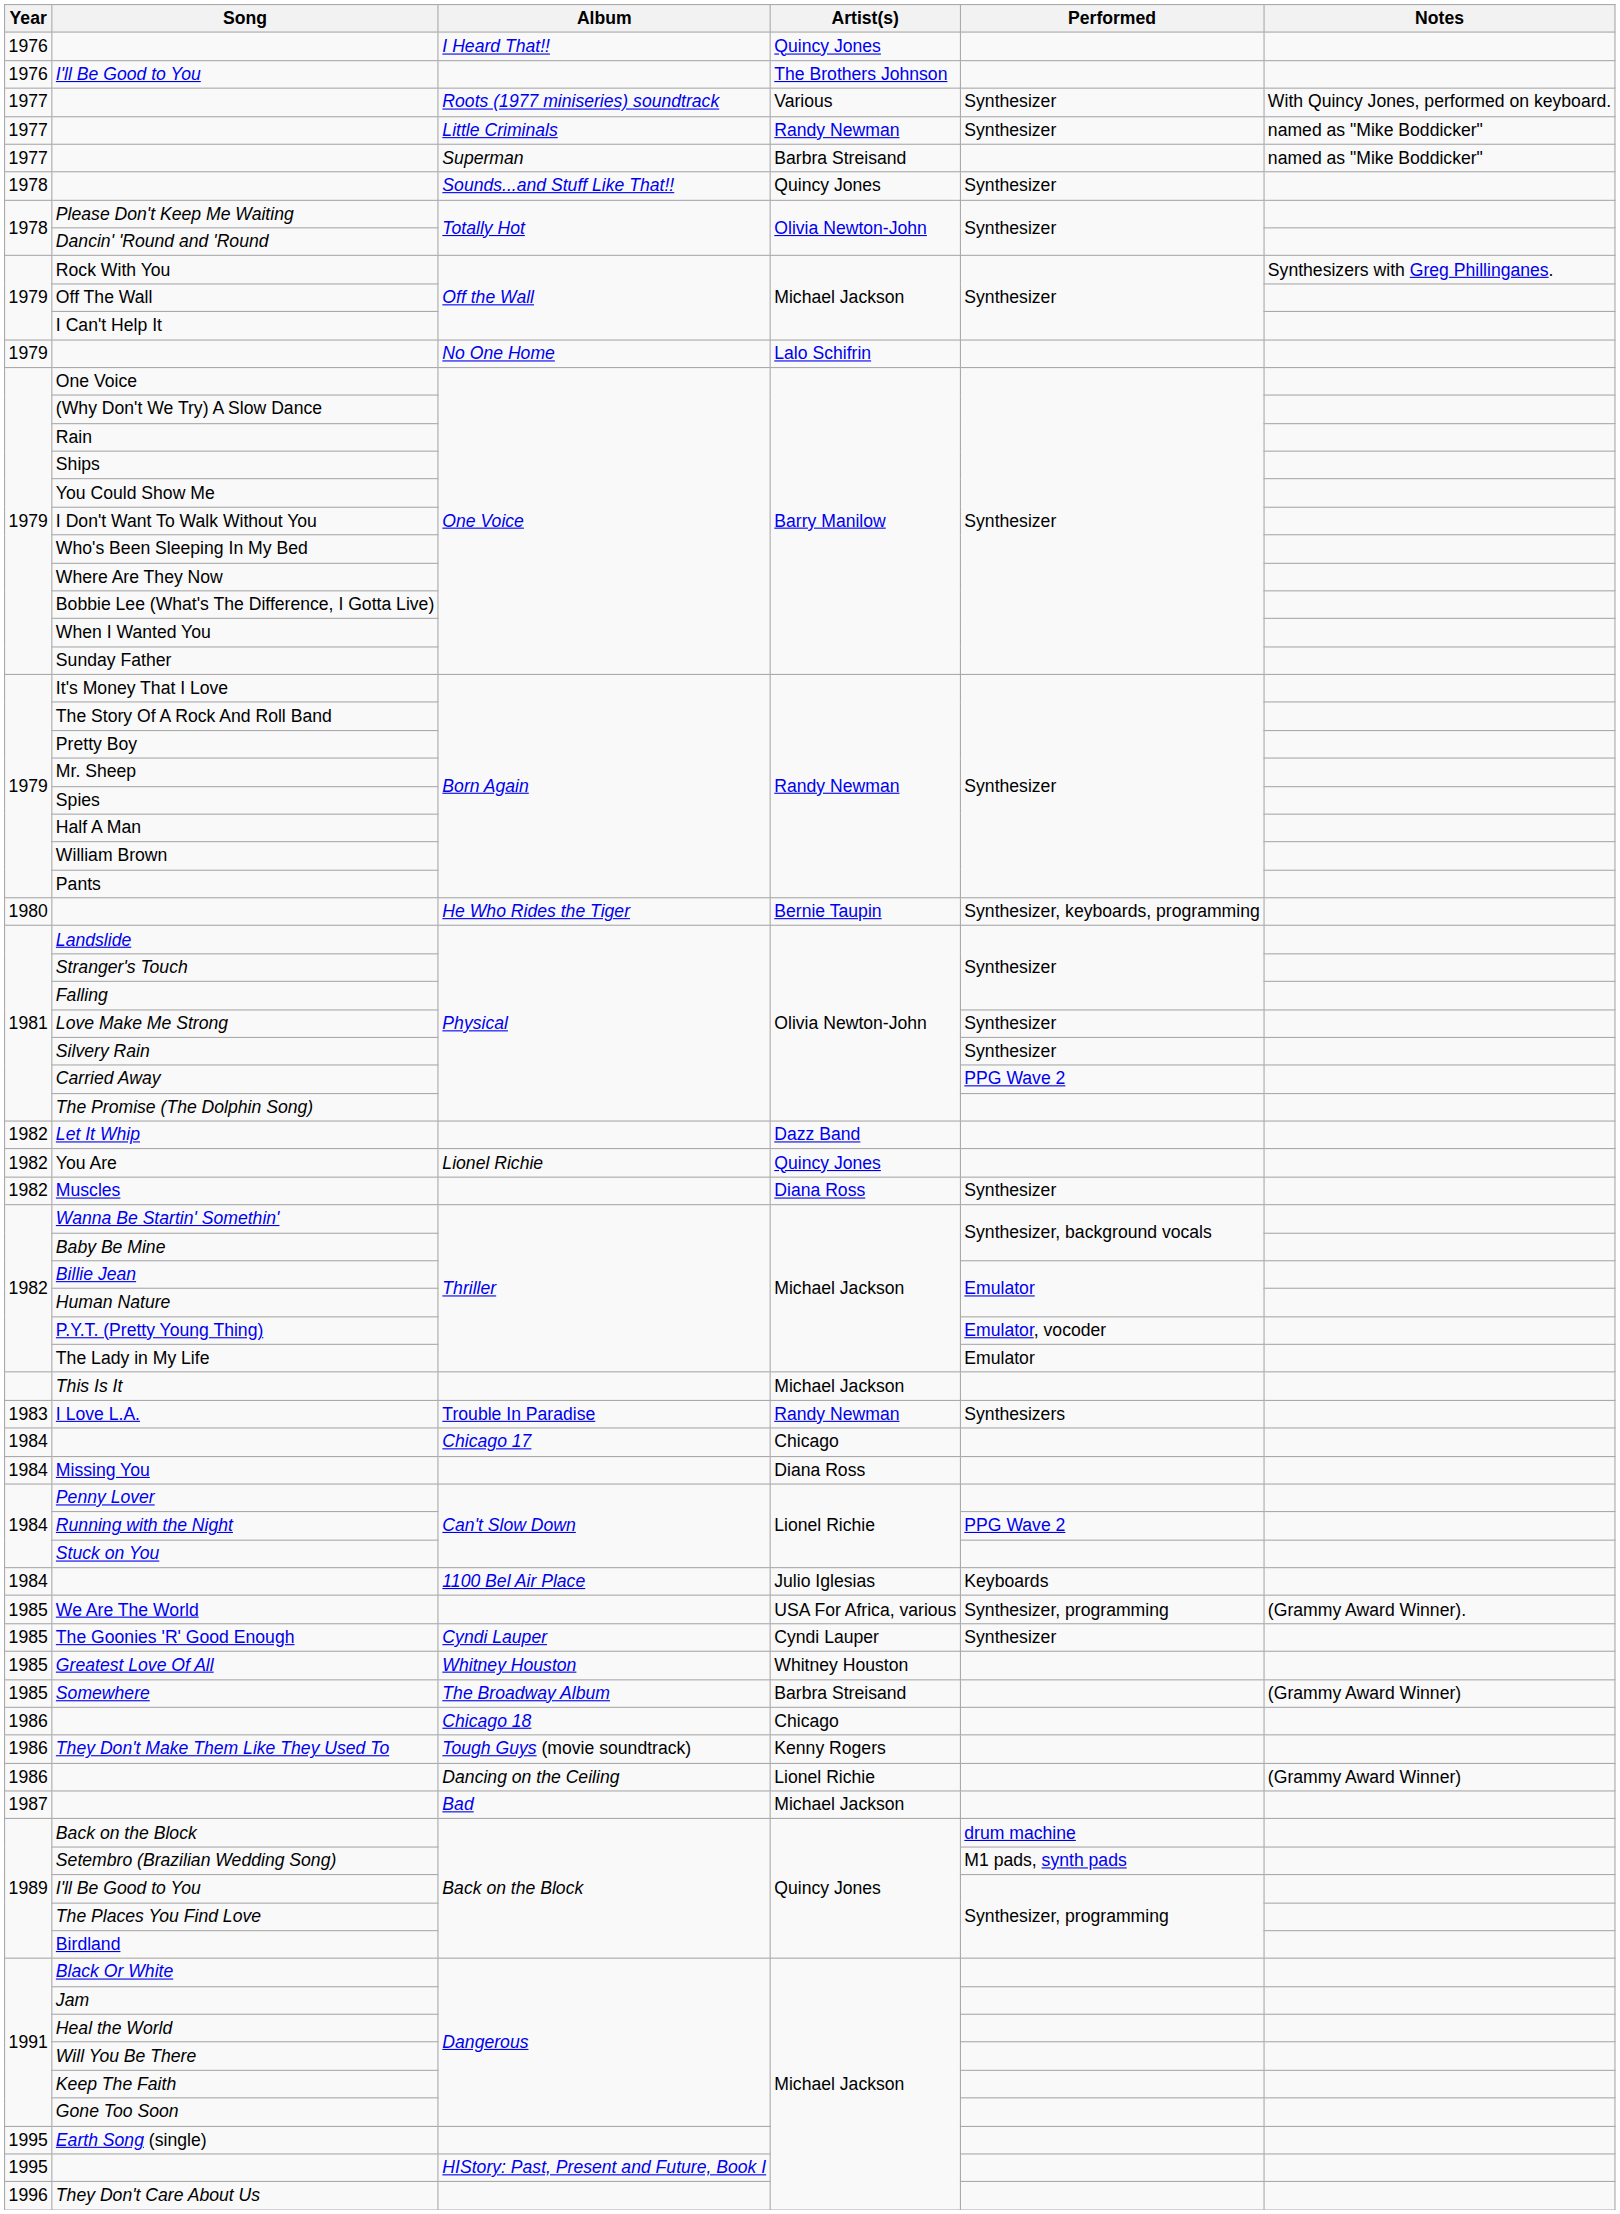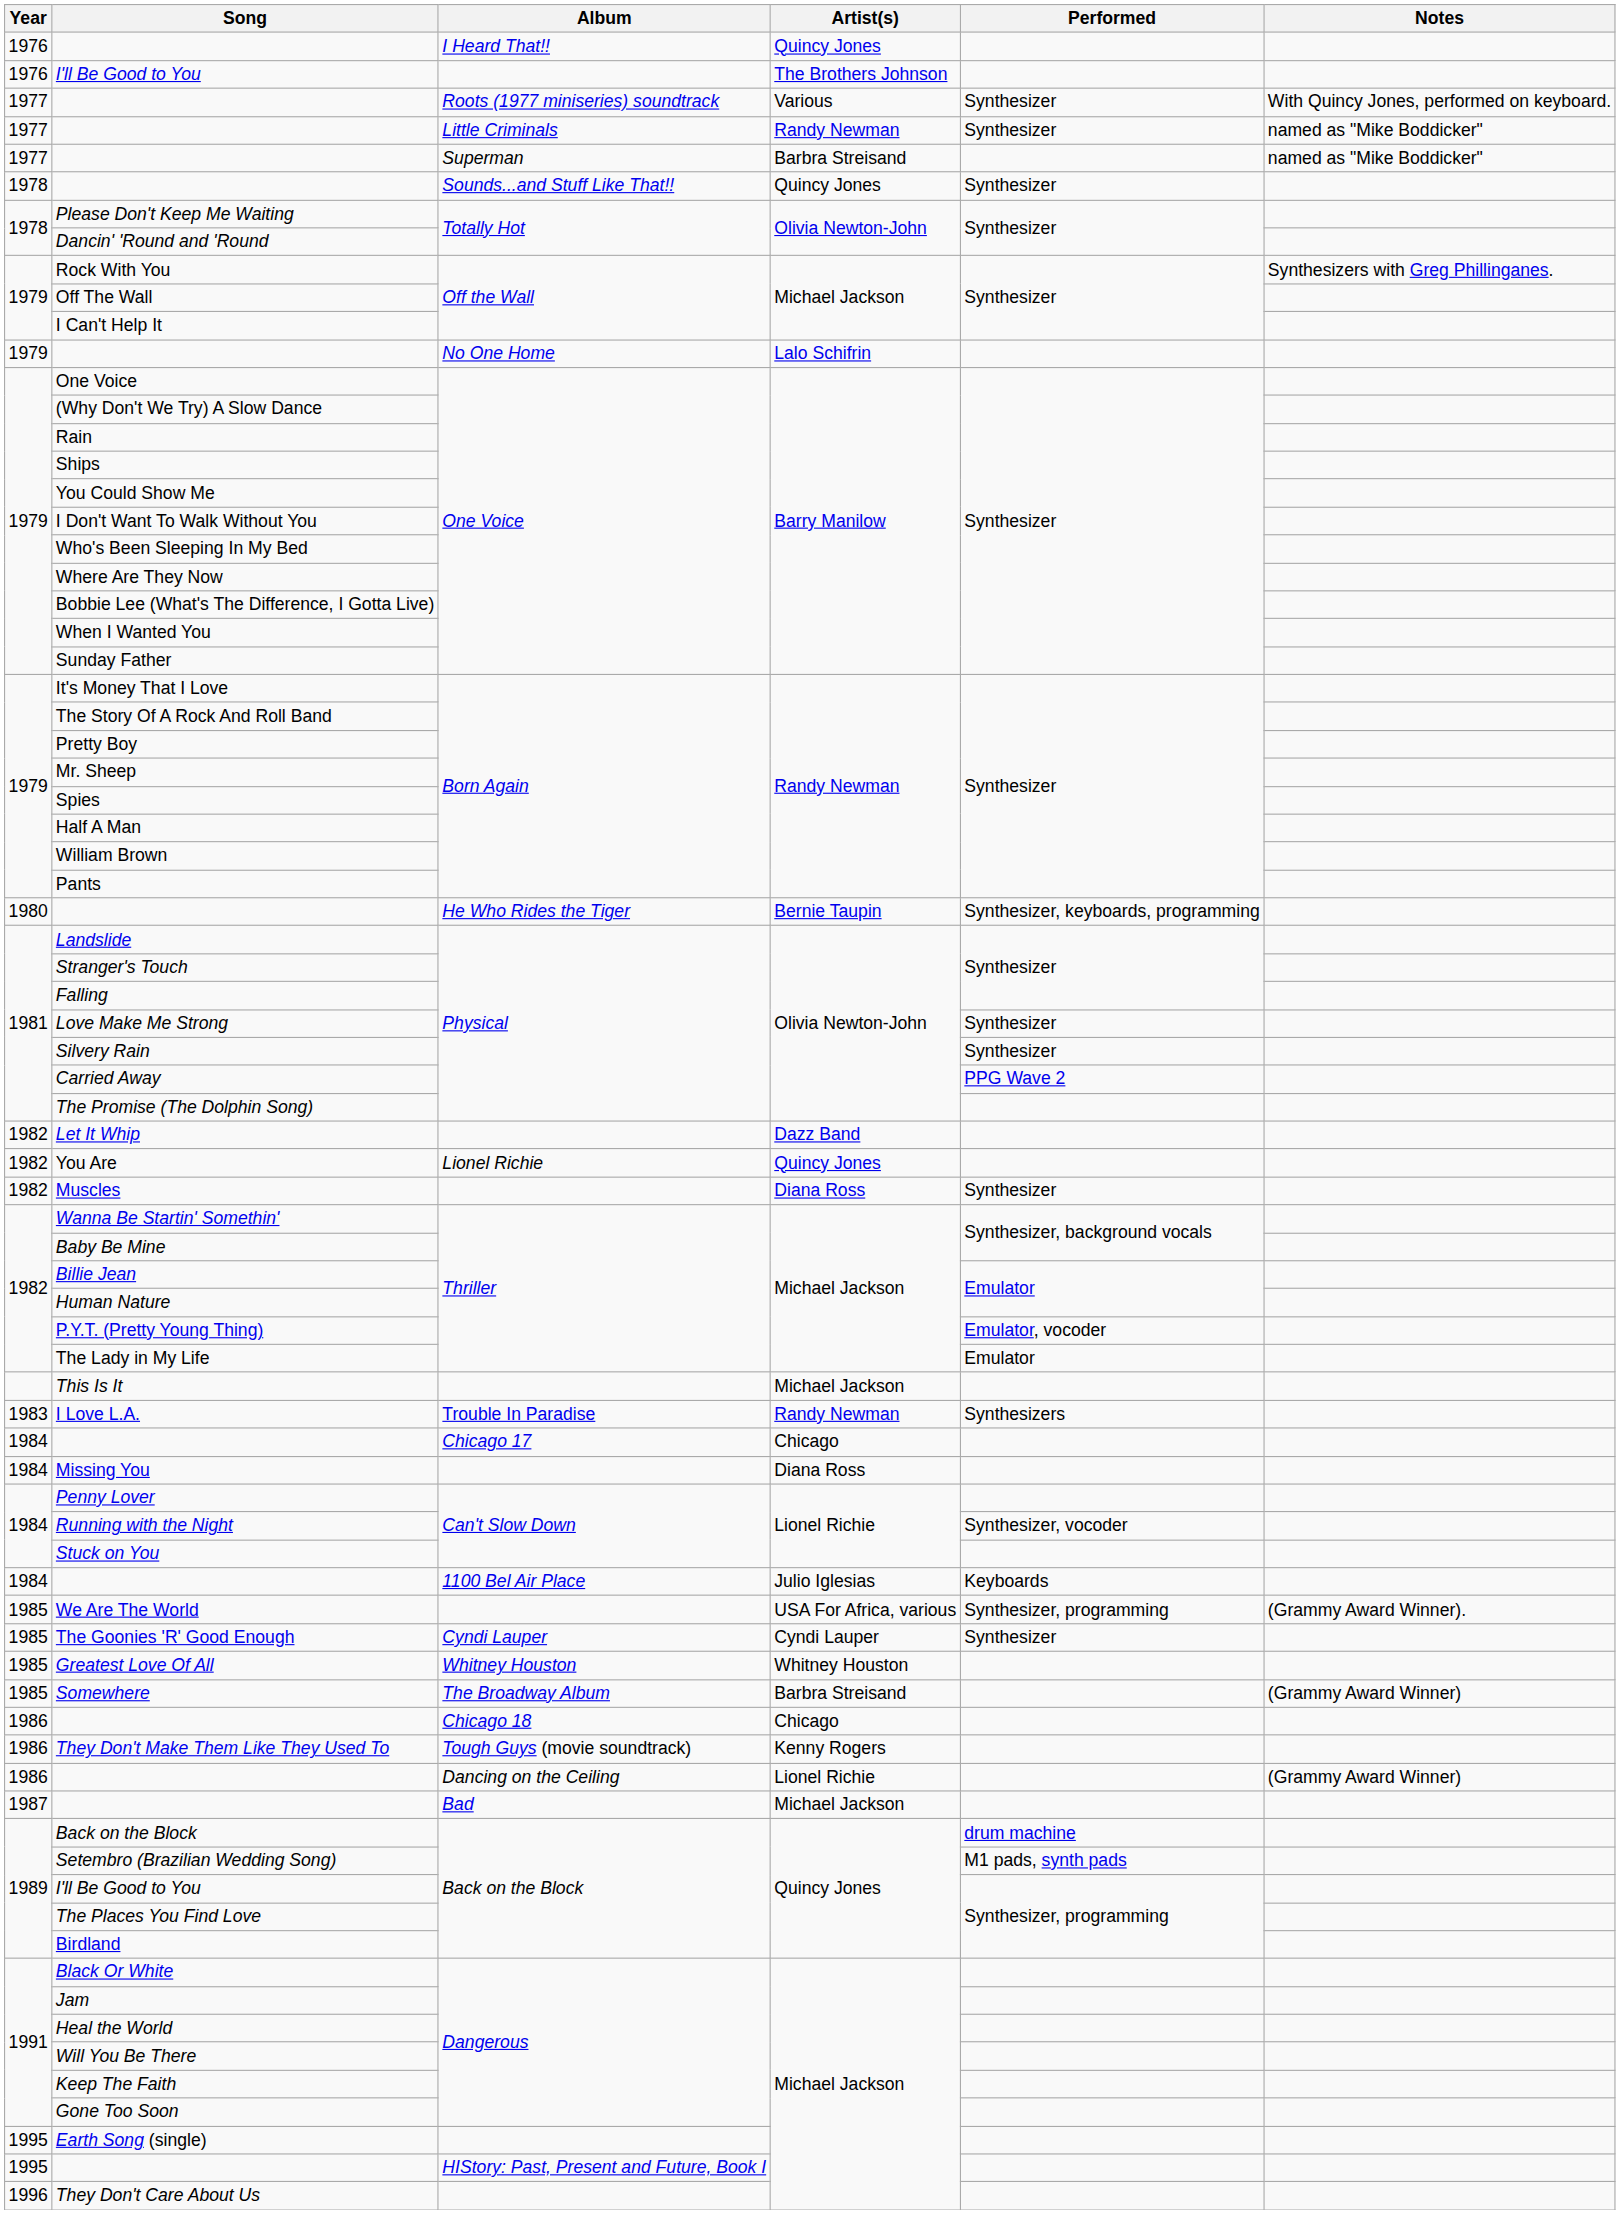 <table class="wikitable sortable">
 <tr>
 <th>Year</th>
 <th>Song</th>
 <th>Album</th>
 <th>Artist(s)</th>
 <th>Performed</th>
 <th>Notes</th>
 </tr>
 <tr>
 <td>1976</td>
 <td></td>
 <td><em><a href='#'>I Heard That!!</a></em></td>
 <td><a href='#'>Quincy Jones</a></td>
 <td></td>
 <td></td>
 </tr>
 <tr>
 <td>1976</td>
 <td><em><a href='#'>I'll Be Good to You</a></em></td>
 <td></td>
 <td><a href='#'>The Brothers Johnson</a></td>
 <td></td>
 <td></td>
 </tr>
 <tr>
 <td>1977</td>
 <td></td>
 <td><a href='#'><em>Roots (1977 miniseries) soundtrack</em></a></td>
 <td>Various</td>
 <td>Synthesizer</td>
 <td>With Quincy Jones, performed on keyboard.</td>
 </tr>
 <tr>
 <td>1977</td>
 <td></td>
 <td><em><a href='#'>Little Criminals</a></em></td>
 <td><a href='#'>Randy Newman</a></td>
 <td>Synthesizer</td>
 <td>named as "Mike Boddicker"</td>
 </tr>
 <tr>
 <td>1977</td>
 <td></td>
 <td><em>Superman</em></td>
 <td>Barbra Streisand</td>
 <td></td>
 <td>named as "Mike Boddicker"</td>
 </tr>
 <tr>
 <td>1978</td>
 <td></td>
 <td><em><a href='#'>Sounds...and Stuff Like That!!</a></em></td>
 <td>Quincy Jones</td>
 <td>Synthesizer</td>
 <td></td>
 </tr>
 <tr>
 <td rowspan="2">1978</td>
 <td><em>Please Don't Keep Me Waiting</em></td>
 <td rowspan="2"><em><a href='#'>Totally Hot</a></em></td>
 <td rowspan="2"><a href='#'>Olivia Newton-John</a></td>
 <td rowspan="2">Synthesizer</td>
 <td></td>
 </tr>
 <tr>
 <td><em>Dancin' 'Round and 'Round</em></td>
 <td></td>
 </tr>
 <tr>
 <td rowspan="3">1979</td>
 <td>Rock With You</td>
 <td rowspan="3"><em><a href='#'>Off the Wall</a></em></td>
 <td rowspan="3">Michael Jackson</td>
 <td rowspan="3">Synthesizer</td>
 <td>Synthesizers with <a href='#'>Greg Phillinganes</a>.</td>
 </tr>
 <tr>
 <td>Off The Wall</td>
 <td></td>
 </tr>
 <tr>
 <td>I Can't Help It</td>
 <td></td>
 </tr>
 <tr>
 <td>1979</td>
 <td></td>
 <td><em><a href='#'>No One Home</a></em></td>
 <td><a href='#'>Lalo Schifrin</a></td>
 <td></td>
 <td></td>
 </tr>
 <tr>
 <td rowspan="11">1979</td>
 <td>One Voice</td>
 <td rowspan="11"><a href='#'><em>One Voice</em></a></td>
 <td rowspan="11"><a href='#'>Barry Manilow</a></td>
 <td rowspan="11">Synthesizer</td>
 <td></td>
 </tr>
 <tr>
 <td>(Why Don't We Try) A Slow Dance</td>
 <td></td>
 </tr>
 <tr>
 <td>Rain</td>
 <td></td>
 </tr>
 <tr>
 <td>Ships</td>
 <td></td>
 </tr>
 <tr>
 <td>You Could Show Me</td>
 <td></td>
 </tr>
 <tr>
 <td>I Don't Want To Walk Without You</td>
 <td></td>
 </tr>
 <tr>
 <td>Who's Been Sleeping In My Bed</td>
 <td></td>
 </tr>
 <tr>
 <td>Where Are They Now</td>
 <td></td>
 </tr>
 <tr>
 <td>Bobbie Lee (What's The Difference, I Gotta Live)</td>
 <td></td>
 </tr>
 <tr>
 <td>When I Wanted You</td>
 <td></td>
 </tr>
 <tr>
 <td>Sunday Father</td>
 <td></td>
 </tr>
 <tr>
 <td rowspan="8">1979</td>
 <td>It's Money That I Love</td>
 <td rowspan="8"><a href='#'><em>Born Again</em></a></td>
 <td rowspan="8"><a href='#'>Randy Newman</a></td>
 <td rowspan="8">Synthesizer</td>
 <td></td>
 </tr>
 <tr>
 <td>The Story Of A Rock And Roll Band</td>
 <td></td>
 </tr>
 <tr>
 <td>Pretty Boy</td>
 <td></td>
 </tr>
 <tr>
 <td>Mr. Sheep</td>
 <td></td>
 </tr>
 <tr>
 <td>Spies</td>
 <td></td>
 </tr>
 <tr>
 <td>Half A Man</td>
 <td></td>
 </tr>
 <tr>
 <td>William Brown</td>
 <td></td>
 </tr>
 <tr>
 <td>Pants</td>
 <td></td>
 </tr>
 <tr>
 <td>1980</td>
 <td></td>
 <td><em><a href='#'>He Who Rides the Tiger</a></em></td>
 <td><a href='#'>Bernie Taupin</a></td>
 <td>Synthesizer, keyboards, programming</td>
 <td></td>
 </tr>
 <tr>
 <td rowspan="7">1981</td>
 <td><a href='#'><em>Landslide</em></a></td>
 <td rowspan="7"><a href='#'><em>Physical</em></a></td>
 <td rowspan="7">Olivia Newton-John</td>
 <td rowspan="3">Synthesizer</td>
 <td></td>
 </tr>
 <tr>
 <td><em>Stranger's Touch</em></td>
 <td></td>
 </tr>
 <tr>
 <td><em>Falling</em></td>
 <td></td>
 </tr>
 <tr>
 <td><em>Love Make Me Strong</em></td>
 <td>Synthesizer</td>
 <td></td>
 </tr>
 <tr>
 <td><em>Silvery Rain</em></td>
 <td>Synthesizer</td>
 <td></td>
 </tr>
 <tr>
 <td><em>Carried Away</em></td>
 <td><a href='#'>PPG Wave 2</a></td>
 <td></td>
 </tr>
 <tr>
 <td><em>The Promise (The Dolphin Song)</em></td>
 <td></td>
 <td></td>
 </tr>
 <tr>
 <td>1982</td>
 <td><em><a href='#'>Let It Whip</a></em></td>
 <td></td>
 <td><a href='#'>Dazz Band</a></td>
 <td></td>
 <td></td>
 </tr>
 <tr>
 <td>1982</td>
 <td>You Are</td>
 <td><em>Lionel Richie</em></td>
 <td><a href='#'>Quincy Jones</a></td>
 <td></td>
 <td></td>
 </tr>
 <tr>
 <td>1982</td>
 <td><a href='#'>Muscles</a></td>
 <td></td>
 <td><a href='#'>Diana Ross</a></td>
 <td>Synthesizer</td>
 <td></td>
 </tr>
 <tr>
 <td rowspan="6">1982</td>
 <td><em><a href='#'>Wanna Be Startin' Somethin'</a></em></td>
 <td rowspan="6"><a href='#'><em>Thriller</em></a><em></em></td>
 <td rowspan="6">Michael Jackson</td>
 <td rowspan="2">Synthesizer, background vocals</td>
 <td></td>
 </tr>
 <tr>
 <td><em>Baby Be Mine</em></td>
 <td></td>
 </tr>
 <tr>
 <td><em><a href='#'>Billie Jean</a></em></td>
 <td rowspan="2"><a href='#'>Emulator</a></td>
 <td></td>
 </tr>
 <tr>
 <td><em>Human Nature</em></td>
 <td></td>
 </tr>
 <tr>
 <td><a href='#'>P.Y.T. (Pretty Young Thing)</a></td>
 <td><a href='#'>Emulator</a>, vocoder</td>
 <td></td>
 </tr>
 <tr>
 <td>The Lady in My Life</td>
 <td>Emulator</td>
 <td></td>
 </tr>
 <tr>
 <td></td>
 <td><em>This Is It</em></td>
 <td></td>
 <td>Michael Jackson</td>
 <td></td>
 <td></td>
 </tr>
 <tr>
 <td>1983</td>
 <td><a href='#'>I Love L.A.</a></td>
 <td><a href='#'>Trouble In Paradise</a></td>
 <td><a href='#'>Randy Newman</a></td>
 <td>Synthesizers</td>
 <td></td>
 </tr>
 <tr>
 <td>1984</td>
 <td></td>
 <td><em><a href='#'>Chicago 17</a></em></td>
 <td>Chicago</td>
 <td></td>
 <td></td>
 </tr>
 <tr>
 <td>1984</td>
 <td><a href='#'>Missing You</a></td>
 <td></td>
 <td>Diana Ross</td>
 <td></td>
 <td></td>
 </tr>
 <tr>
 <td rowspan="3">1984</td>
 <td><em><a href='#'>Penny Lover</a></em></td>
 <td rowspan="3"><a href='#'><em>Can't Slow Down</em></a></td>
 <td rowspan="3">Lionel Richie</td>
 <td></td>
 <td></td>
 </tr>
 <tr>
 <td><em><a href='#'>Running with the Night</a></em></td>
-<td><a href='#'>PPG Wave 2</a></td>
+<td>Synthesizer, vocoder</td>
 <td></td>
 </tr>
 <tr>
 <td><a href='#'><em>Stuck on You</em></a></td>
 <td></td>
 <td></td>
 </tr>
 <tr>
 <td>1984</td>
 <td></td>
 <td><em><a href='#'>1100 Bel Air Place</a></em></td>
 <td>Julio Iglesias</td>
 <td>Keyboards</td>
 <td></td>
 </tr>
 <tr>
 <td>1985</td>
 <td><a href='#'>We Are The World</a></td>
 <td></td>
 <td>USA For Africa, various</td>
 <td>Synthesizer, programming</td>
 <td>(Grammy Award Winner).</td>
 </tr>
 <tr>
 <td>1985</td>
 <td><a href='#'>The Goonies 'R' Good Enough</a></td>
 <td><em><a href='#'>Cyndi Lauper</a></em></td>
 <td>Cyndi Lauper</td>
 <td>Synthesizer</td>
 <td></td>
 </tr>
 <tr>
 <td>1985</td>
 <td><em><a href='#'>Greatest Love Of All</a></em></td>
 <td><a href='#'><em>Whitney Houston</em></a></td>
 <td>Whitney Houston</td>
 <td></td>
 <td></td>
 </tr>
 <tr>
 <td>1985</td>
 <td><em><a href='#'>Somewhere</a></em></td>
 <td><em><a href='#'>The Broadway Album</a></em></td>
 <td>Barbra Streisand</td>
 <td></td>
 <td>(Grammy Award Winner)</td>
 </tr>
 <tr>
 <td>1986</td>
 <td></td>
 <td><em><a href='#'>Chicago 18</a></em></td>
 <td>Chicago</td>
 <td></td>
 <td></td>
 </tr>
 <tr>
 <td>1986</td>
 <td><em><a href='#'>They Don't Make Them Like They Used To</a></em></td>
 <td><em><a href='#'>Tough Guys</a></em> (movie soundtrack)</td>
 <td>Kenny Rogers</td>
 <td></td>
 <td></td>
 </tr>
 <tr>
 <td>1986</td>
 <td></td>
 <td><em>Dancing on the Ceiling</em></td>
 <td>Lionel Richie</td>
 <td></td>
 <td>(Grammy Award Winner)</td>
 </tr>
 <tr>
 <td>1987</td>
 <td></td>
 <td><em><a href='#'>Bad</a></em></td>
 <td>Michael Jackson</td>
 <td></td>
 <td></td>
 </tr>
 <tr>
 <td rowspan="5">1989</td>
 <td><em>Back on the Block</em></td>
 <td rowspan="5"><em>Back on the Block</em></td>
 <td rowspan="5">Quincy Jones</td>
 <td><a href='#'>drum machine</a></td>
 <td></td>
 </tr>
 <tr>
 <td><em>Setembro (Brazilian Wedding Song)</em></td>
 <td>M1 pads, <a href='#'>synth pads</a></td>
 <td></td>
 </tr>
 <tr>
 <td><em>I'll Be Good to You</em></td>
 <td rowspan="3">Synthesizer, programming</td>
 <td></td>
 </tr>
 <tr>
 <td><em>The Places You Find Love</em></td>
 <td></td>
 </tr>
 <tr>
 <td><a href='#'>Birdland</a></td>
 <td></td>
 </tr>
 <tr>
 <td rowspan="6">1991</td>
 <td><em><a href='#'>Black Or White</a></em></td>
 <td rowspan="6"><em><a href='#'>Dangerous</a></em></td>
 <td rowspan="9">Michael Jackson</td>
 <td></td>
 <td></td>
 </tr>
 <tr>
 <td><em>Jam</em></td>
 <td></td>
 <td></td>
 </tr>
 <tr>
 <td><em>Heal the World</em></td>
 <td></td>
 <td></td>
 </tr>
 <tr>
 <td><em>Will You Be There</em></td>
 <td></td>
 <td></td>
 </tr>
 <tr>
 <td><em>Keep The Faith</em></td>
 <td></td>
 <td></td>
 </tr>
 <tr>
 <td><em>Gone Too Soon</em></td>
 <td></td>
 <td></td>
 </tr>
 <tr>
 <td>1995</td>
 <td><em><a href='#'>Earth Song</a></em> (single)</td>
 <td></td>
 <td></td>
 <td></td>
 </tr>
 <tr>
 <td>1995</td>
 <td></td>
 <td><em><a href='#'>HIStory: Past, Present and Future, Book I</a></em></td>
 <td></td>
 <td></td>
 </tr>
 <tr>
 <td>1996</td>
 <td><em>They Don't Care About Us</em></td>
 <td></td>
 <td></td>
 <td></td>
 </tr>
 </table>
